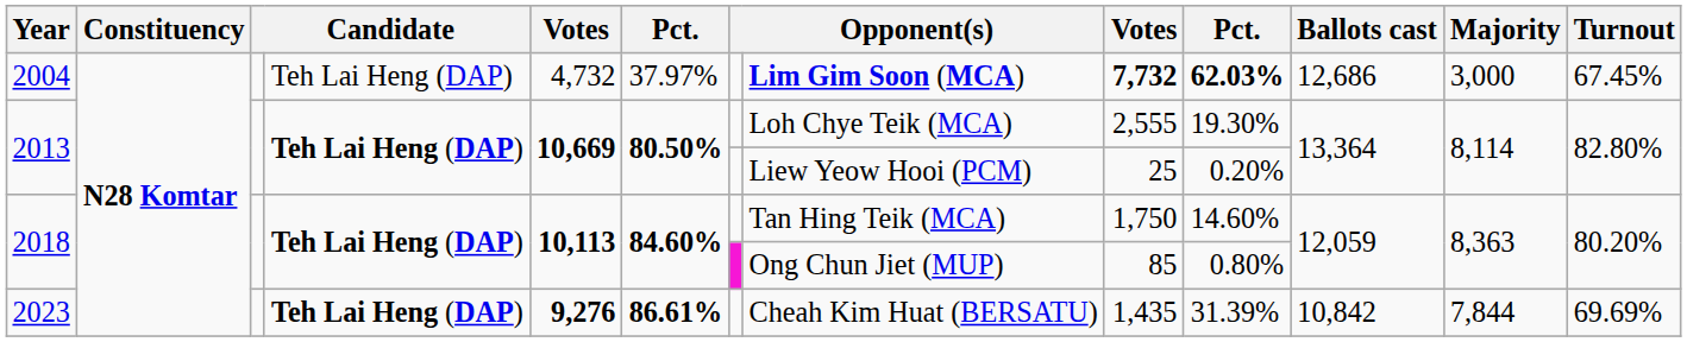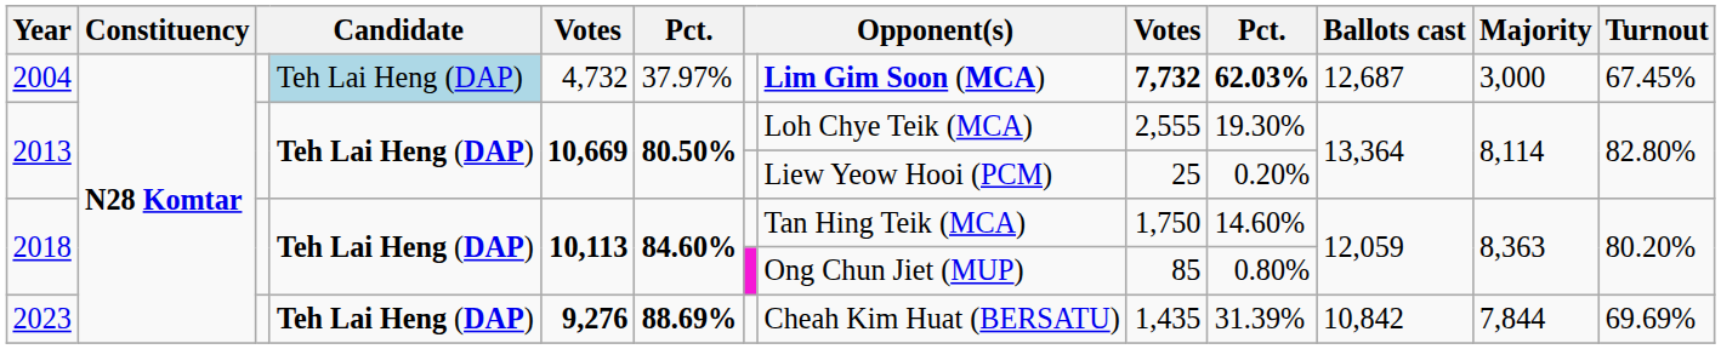 <table class="wikitable" style="margin:0.5em ; font-size:95%">
 <tr>
 <th>Year</th>
 <th>Constituency</th>
 <th colspan="2">Candidate</th>
 <th>Votes</th>
 <th>Pct.</th>
 <th colspan="2">Opponent(s)</th>
 <th>Votes</th>
 <th>Pct.</th>
 <th>Ballots cast</th>
 <th>Majority</th>
 <th>Turnout</th>
 </tr>
 <tr>
 <td><a href='#'>2004</a></td>
 <td rowspan=6><strong>N28 <a href='#'>Komtar</a></strong></td>
 <td></td>
-<td>Teh Lai Heng (<a href='#'>DAP</a>)</td>
+<td style="background: lightblue;">Teh Lai Heng (<a href='#'>DAP</a>)</td>
 <td align=right>4,732</td>
 <td>37.97%</td>
 <td></td>
 <td><strong><a href='#'>Lim Gim Soon</a></strong> (<a href='#'><strong>MCA</strong></a>)</td>
 <td align=right><strong>7,732</strong></td>
 <td><strong>62.03%</strong></td>
-<td>12,686</td>
+<td>12,687</td>
 <td>3,000</td>
 <td>67.45%</td>
 </tr>
 <tr>
 <td rowspan="2"><a href='#'>2013</a></td>
 <td rowspan="2" ></td>
 <td rowspan="2"><strong>Teh Lai Heng</strong> (<a href='#'><strong>DAP</strong></a>)</td>
 <td rowspan="2" align=right><strong>10,669</strong></td>
 <td rowspan="2"><strong>80.50%</strong></td>
 <td></td>
 <td>Loh Chye Teik (<a href='#'>MCA</a>)</td>
 <td align=right>2,555</td>
 <td>19.30%</td>
 <td rowspan="2">13,364</td>
 <td rowspan="2">8,114</td>
 <td rowspan="2">82.80%</td>
 </tr>
 <tr>
 <td bgcolor=></td>
 <td>Liew Yeow Hooi (<a href='#'>PCM</a>)</td>
 <td align=right>25</td>
 <td align=right>0.20%</td>
 </tr>
 <tr>
 <td rowspan="2"><a href='#'>2018</a></td>
 <td rowspan="2" ></td>
 <td rowspan="2"><strong>Teh Lai Heng</strong> (<a href='#'><strong>DAP</strong></a>)</td>
 <td rowspan="2"  align=right><strong>10,113</strong></td>
 <td rowspan="2"><strong>84.60%</strong></td>
 <td></td>
 <td>Tan Hing Teik (<a href='#'>MCA</a>)</td>
 <td align=right>1,750</td>
 <td>14.60%</td>
 <td rowspan="2">12,059</td>
 <td rowspan="2">8,363</td>
 <td rowspan="2">80.20%</td>
 </tr>
 <tr>
 <td bgcolor= F616D6></td>
 <td>Ong Chun Jiet (<a href='#'>MUP</a>)</td>
 <td align=right>85</td>
 <td align=right>0.80%</td>
 </tr>
 <tr>
 <td><a href='#'>2023</a></td>
 <td></td>
 <td><strong>Teh Lai Heng</strong> (<a href='#'><strong>DAP</strong></a>)</td>
 <td align=right><strong>9,276</strong></td>
-<td><strong>86.61%</strong></td>
+<td><strong>88.69%</strong></td>
 <td bgcolor=></td>
 <td>Cheah Kim Huat (<a href='#'>BERSATU</a>)</td>
 <td align=right>1,435</td>
 <td>31.39%</td>
 <td>10,842</td>
 <td>7,844</td>
 <td>69.69%</td>
 </tr>
 </table>
